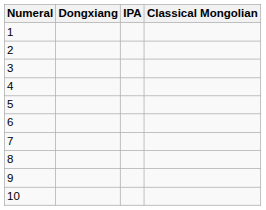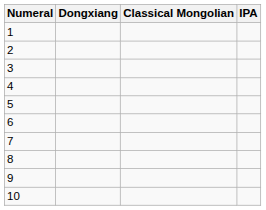 <table class="wikitable">
 <tr>
 <th>Numeral</th>
 <th><strong>Dongxiang</strong></th>
+<th><strong>Classical Mongolian</strong></th>
 <th><strong>IPA</strong></th>
-<th><strong>Classical Mongolian</strong></th>
 </tr>
 <tr>
 <td>1</td>
 <td></td>
 <td></td>
 <td></td>
 </tr>
 <tr>
 <td>2</td>
 <td></td>
 <td></td>
 <td></td>
 </tr>
 <tr>
 <td>3</td>
 <td></td>
 <td></td>
 <td></td>
 </tr>
 <tr>
 <td>4</td>
 <td></td>
 <td></td>
 <td></td>
 </tr>
 <tr>
 <td>5</td>
 <td></td>
 <td></td>
 <td></td>
 </tr>
 <tr>
 <td>6</td>
 <td></td>
 <td></td>
 <td></td>
 </tr>
 <tr>
 <td>7</td>
 <td></td>
 <td></td>
 <td></td>
 </tr>
 <tr>
 <td>8</td>
 <td></td>
 <td></td>
 <td></td>
 </tr>
 <tr>
 <td>9</td>
 <td></td>
 <td></td>
 <td></td>
 </tr>
 <tr>
 <td>10</td>
 <td></td>
 <td></td>
 <td></td>
 </tr>
 </table>
